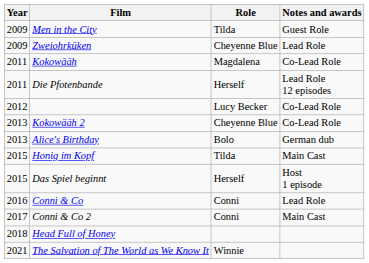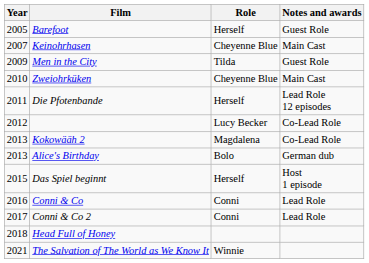 <table class="wikitable">
 <tr>
 <th>Year</th>
 <th>Film</th>
 <th>Role</th>
 <th>Notes and awards</th>
 </tr>
 <tr>
+<td>2005</td>
+<td><em><a href='#'>Barefoot</a></em></td>
+<td>Herself</td>
+<td>Guest Role</td>
+</tr>
+<tr>
+<td>2007</td>
+<td><em><a href='#'>Keinohrhasen</a></em></td>
+<td>Cheyenne Blue</td>
+<td>Main Cast</td>
+</tr>
+<tr>
 <td>2009</td>
 <td><em><a href='#'>Men in the City</a></em></td>
 <td>Tilda</td>
 <td>Guest Role</td>
 </tr>
 <tr>
-<td>2009</td>
+<td>2010</td>
 <td><em><a href='#'>Zweiohrküken</a></em></td>
 <td>Cheyenne Blue</td>
-<td>Lead Role</td>
-</tr>
-<tr>
-<td>2011</td>
-<td><em><a href='#'>Kokowääh</a></em></td>
-<td>Magdalena</td>
-<td>Co-Lead Role</td>
+<td>Main Cast</td>
 </tr>
 <tr>
 <td>2011</td>
 <td><em>Die Pfotenbande</em></td>
 <td>Herself</td>
 <td>Lead Role <br> 12 episodes</td>
 </tr>
 <tr>
 <td>2012</td>
 <td><em></em></td>
 <td>Lucy Becker</td>
 <td>Co-Lead Role</td>
 </tr>
 <tr>
 <td>2013</td>
 <td><em><a href='#'>Kokowääh 2</a></em></td>
-<td>Cheyenne Blue</td>
+<td>Magdalena</td>
 <td>Co-Lead Role</td>
 </tr>
 <tr>
 <td>2013</td>
 <td><em><a href='#'>Alice's Birthday</a></em></td>
 <td>Bolo</td>
 <td>German dub</td>
-</tr>
-<tr>
-<td>2015</td>
-<td><em><a href='#'>Honig im Kopf</a></em></td>
-<td>Tilda</td>
-<td>Main Cast</td>
 </tr>
 <tr>
 <td>2015</td>
 <td><em>Das Spiel beginnt</em></td>
 <td>Herself</td>
 <td>Host <br> 1 episode</td>
 </tr>
 <tr>
 <td>2016</td>
 <td><em><a href='#'>Conni & Co</a></em></td>
 <td>Conni</td>
 <td>Lead Role</td>
 </tr>
 <tr>
 <td>2017</td>
 <td><em>Conni & Co 2</em></td>
 <td>Conni</td>
-<td>Main Cast</td>
+<td>Lead Role</td>
 </tr>
 <tr>
 <td>2018</td>
 <td><em><a href='#'>Head Full of Honey</a></em></td>
 <td></td>
 <td></td>
 </tr>
 <tr>
 <td>2021</td>
 <td><em><a href='#'>The Salvation of The World as We Know It</a></em></td>
 <td>Winnie</td>
 <td></td>
 </tr>
 </table>
